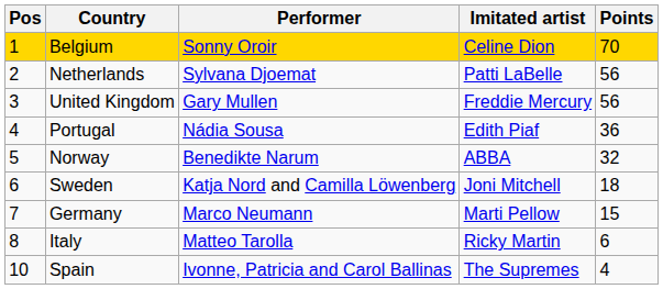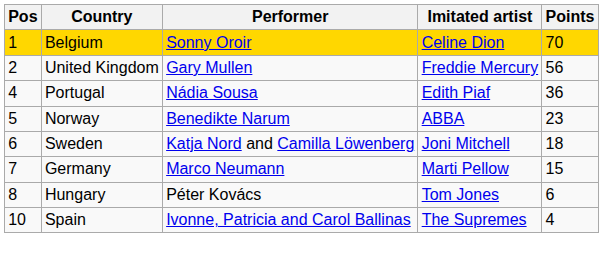 <table class="wikitable">
 <tr>
 <th>Pos</th>
 <th>Country</th>
 <th>Performer</th>
 <th>Imitated artist</th>
 <th>Points</th>
 </tr>
 <tr bgcolor=gold>
 <td>1</td>
 <td>Belgium</td>
 <td><a href='#'>Sonny Oroir</a></td>
 <td><a href='#'>Celine Dion</a></td>
 <td>70</td>
 </tr>
 <tr>
 <td>2</td>
-<td>Netherlands</td>
-<td><a href='#'>Sylvana Djoemat</a></td>
-<td><a href='#'>Patti LaBelle</a></td>
-<td>56</td>
-</tr>
-<tr>
-<td>3</td>
 <td>United Kingdom</td>
 <td><a href='#'>Gary Mullen</a></td>
 <td><a href='#'>Freddie Mercury</a></td>
 <td>56</td>
 </tr>
 <tr>
 <td>4</td>
 <td>Portugal</td>
 <td><a href='#'>Nádia Sousa</a></td>
 <td><a href='#'>Edith Piaf</a></td>
 <td>36</td>
 </tr>
 <tr>
 <td>5</td>
 <td>Norway</td>
 <td><a href='#'>Benedikte Narum</a></td>
 <td><a href='#'>ABBA</a></td>
-<td>32</td>
+<td>23</td>
 </tr>
 <tr>
 <td>6</td>
 <td>Sweden</td>
 <td><a href='#'>Katja Nord</a> and <a href='#'>Camilla Löwenberg</a></td>
 <td><a href='#'>Joni Mitchell</a></td>
 <td>18</td>
 </tr>
 <tr>
 <td>7</td>
 <td>Germany</td>
 <td><a href='#'>Marco Neumann</a></td>
 <td><a href='#'>Marti Pellow</a></td>
 <td>15</td>
 </tr>
 <tr>
 <td>8</td>
-<td>Italy</td>
-<td><a href='#'>Matteo Tarolla</a></td>
-<td><a href='#'>Ricky Martin</a></td>
+<td>Hungary</td>
+<td>Péter Kovács</td>
+<td><a href='#'>Tom Jones</a></td>
 <td>6</td>
 </tr>
 <tr>
 <td>10</td>
 <td>Spain</td>
 <td><a href='#'>Ivonne, Patricia and Carol Ballinas</a></td>
 <td><a href='#'>The Supremes</a></td>
 <td>4</td>
 </tr>
 </table>
